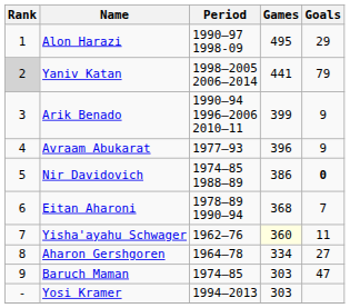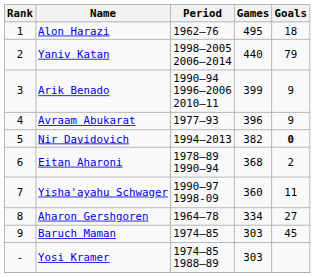 <table class="wikitable">
 <tr>
 <th>Rank</th>
 <th>Name</th>
 <th>Period</th>
 <th>Games</th>
 <th>Goals</th>
 </tr>
 <tr>
 <td align="center">1</td>
 <td> <a href='#'>Alon Harazi</a></td>
-<td>1990–97<br>1998-09</td>
+<td>1962–76</td>
 <td align="center">495</td>
-<td align="center">29</td>
+<td align="center">18</td>
 </tr>
 <tr>
-<td align="center" style="background: lightgrey;">2</td>
+<td align="center">2</td>
 <td> <a href='#'>Yaniv Katan</a></td>
 <td>1998–2005<br>2006–2014</td>
-<td align="center">441</td>
+<td align="center">440</td>
 <td align="center">79</td>
 </tr>
 <tr>
 <td align="center">3</td>
 <td> <a href='#'>Arik Benado</a></td>
 <td>1990–94<br>1996–2006<br>2010–11</td>
 <td align="center">399</td>
 <td align="center">9</td>
 </tr>
 <tr>
 <td align="center">4</td>
 <td> <a href='#'>Avraam Abukarat</a></td>
 <td>1977–93</td>
 <td align="center">396</td>
 <td align="center">9</td>
 </tr>
 <tr>
 <td align="center">5</td>
 <td> <a href='#'>Nir Davidovich</a></td>
-<td>1974–85<br>1988–89</td>
-<td align="center">386</td>
+<td>1994–2013</td>
+<td align="center">382</td>
 <td align="center"><strong>0</strong></td>
 </tr>
 <tr>
 <td align="center">6</td>
 <td> <a href='#'>Eitan Aharoni</a></td>
 <td>1978–89<br>1990–94</td>
 <td align="center">368</td>
-<td align="center">7</td>
+<td align="center">2</td>
 </tr>
 <tr>
 <td align="center">7</td>
 <td> <a href='#'>Yisha'ayahu Schwager</a></td>
-<td>1962–76</td>
-<td align="center" style="background: lightyellow;">360</td>
+<td>1990–97<br>1998-09</td>
+<td align="center">360</td>
 <td align="center">11</td>
 </tr>
 <tr>
 <td align="center">8</td>
 <td> <a href='#'>Aharon Gershgoren</a></td>
 <td>1964–78</td>
 <td align="center">334</td>
 <td align="center">27</td>
 </tr>
 <tr>
 <td align="center">9</td>
 <td> <a href='#'>Baruch Maman</a></td>
 <td>1974–85</td>
 <td align="center">303</td>
-<td align="center">47</td>
+<td align="center">45</td>
 </tr>
 <tr>
 <td align="center">-</td>
 <td> <a href='#'>Yosi Kramer</a></td>
-<td>1994–2013</td>
+<td>1974–85<br>1988–89</td>
 <td align="center">303</td>
 <td align="center"></td>
 </tr>
 <tr>
 </tr>
 </table>
